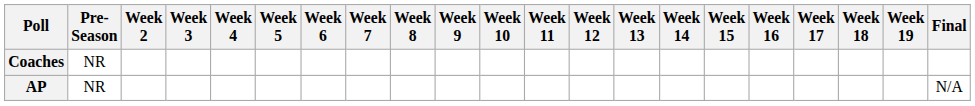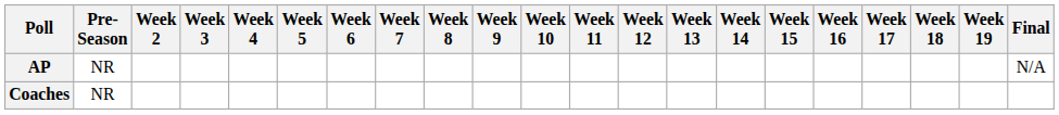 <table class="wikitable" style="white-space:nowrap;font-size:90%">
 <tr>
 <th>Poll</th>
 <th>Pre-<br>Season</th>
 <th>Week<br>2</th>
 <th>Week<br>3</th>
 <th>Week<br>4</th>
 <th>Week<br>5</th>
 <th>Week<br>6</th>
 <th>Week<br>7</th>
 <th>Week<br>8</th>
 <th>Week<br>9</th>
 <th>Week<br>10</th>
 <th>Week<br>11</th>
 <th>Week<br>12</th>
 <th>Week<br>13</th>
 <th>Week<br>14</th>
 <th>Week<br>15</th>
 <th>Week<br>16</th>
 <th>Week<br>17</th>
 <th>Week<br>18</th>
 <th>Week<br>19</th>
 <th>Final</th>
 </tr>
 <tr style="text-align:center;">
+<th>AP</th>
+<td style="background:#FFF;">NR</td>
+<td style="background:#FFF;"></td>
+<td style="background:#FFF;"></td>
+<td style="background:#FFF;"></td>
+<td style="background:#FFF;"></td>
+<td style="background:#FFF;"></td>
+<td style="background:#FFF;"></td>
+<td style="background:#FFF;"></td>
+<td style="background:#FFF;"></td>
+<td style="background:#FFF;"></td>
+<td style="background:#FFF;"></td>
+<td style="background:#FFF;"></td>
+<td style="background:#FFF;"></td>
+<td style="background:#FFF;"></td>
+<td style="background:#FFF;"></td>
+<td style="background:#FFF;"></td>
+<td style="background:#FFF;"></td>
+<td style="background:#FFF;"></td>
+<td style="background:#FFF;"></td>
+<td style="background:#FFF;">N/A</td>
+</tr>
+<tr style="text-align:center;">
 <th>Coaches</th>
 <td style="background:#FFF;">NR</td>
 <td style="background:#FFF;"></td>
 <td style="background:#FFF;"></td>
 <td style="background:#FFF;"></td>
 <td style="background:#FFF;"></td>
 <td style="background:#FFF;"></td>
 <td style="background:#FFF;"></td>
 <td style="background:#FFF;"></td>
 <td style="background:#FFF;"></td>
 <td style="background:#FFF;"></td>
 <td style="background:#FFF;"></td>
 <td style="background:#FFF;"></td>
 <td style="background:#FFF;"></td>
 <td style="background:#FFF;"></td>
 <td style="background:#FFF;"></td>
 <td style="background:#FFF;"></td>
 <td style="background:#FFF;"></td>
 <td style="background:#FFF;"></td>
 <td style="background:#FFF;"></td>
 <td style="background:#FFF;"></td>
 </tr>
-<tr style="text-align:center;">
-<th>AP</th>
-<td style="background:#FFF;">NR</td>
-<td style="background:#FFF;"></td>
-<td style="background:#FFF;"></td>
-<td style="background:#FFF;"></td>
-<td style="background:#FFF;"></td>
-<td style="background:#FFF;"></td>
-<td style="background:#FFF;"></td>
-<td style="background:#FFF;"></td>
-<td style="background:#FFF;"></td>
-<td style="background:#FFF;"></td>
-<td style="background:#FFF;"></td>
-<td style="background:#FFF;"></td>
-<td style="background:#FFF;"></td>
-<td style="background:#FFF;"></td>
-<td style="background:#FFF;"></td>
-<td style="background:#FFF;"></td>
-<td style="background:#FFF;"></td>
-<td style="background:#FFF;"></td>
-<td style="background:#FFF;"></td>
-<td style="background:#FFF;">N/A</td>
-</tr>
 </table>
